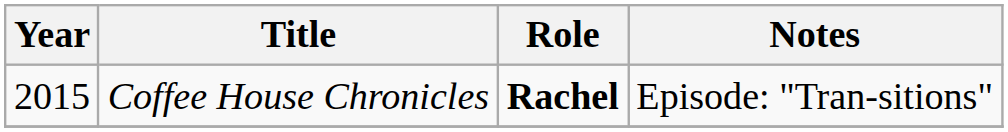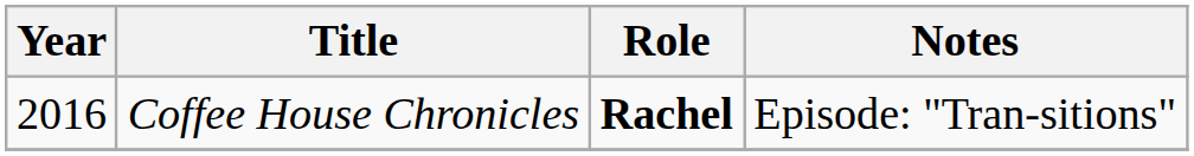 <table class="wikitable sortable">
 <tr>
 <th>Year</th>
 <th>Title</th>
 <th>Role</th>
 <th>Notes</th>
 </tr>
 <tr>
-<td>2015</td>
+<td>2016</td>
 <td><em>Coffee House Chronicles</em></td>
 <td><strong>Rachel</strong></td>
 <td>Episode: "Tran-sitions"</td>
 </tr>
 <tr>
 </tr>
 </table>
